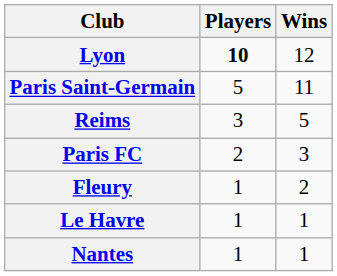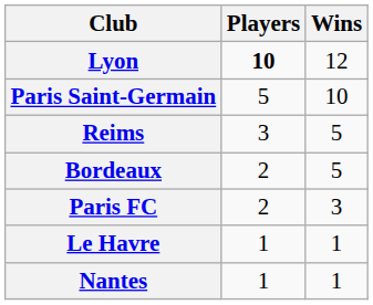 <table class="wikitable sortable plainrowheaders" style=text-align:center>
 <tr>
 <th scope=col>Club</th>
 <th scope=col>Players</th>
 <th scope=col>Wins</th>
 </tr>
 <tr>
 <th scope=row><a href='#'>Lyon</a></th>
 <td><strong>10</strong></td>
 <td>12</td>
 </tr>
 <tr>
 <th scope=row><a href='#'>Paris Saint-Germain</a></th>
 <td>5</td>
-<td>11</td>
+<td>10</td>
 </tr>
 <tr>
 <th scope=row><a href='#'>Reims</a></th>
 <td>3</td>
 <td>5</td>
 </tr>
 <tr>
+<th scope=row><a href='#'>Bordeaux</a></th>
+<td>2</td>
+<td>5</td>
+</tr>
+<tr>
 <th scope=row><a href='#'>Paris FC</a></th>
 <td>2</td>
 <td>3</td>
-</tr>
-<tr>
-<th scope=row><a href='#'>Fleury</a></th>
-<td>1</td>
-<td>2</td>
 </tr>
 <tr>
 <th scope=row><a href='#'>Le Havre</a></th>
 <td>1</td>
 <td>1</td>
 </tr>
 <tr>
 <th scope=row><a href='#'>Nantes</a></th>
 <td>1</td>
 <td>1</td>
 </tr>
 </table>
